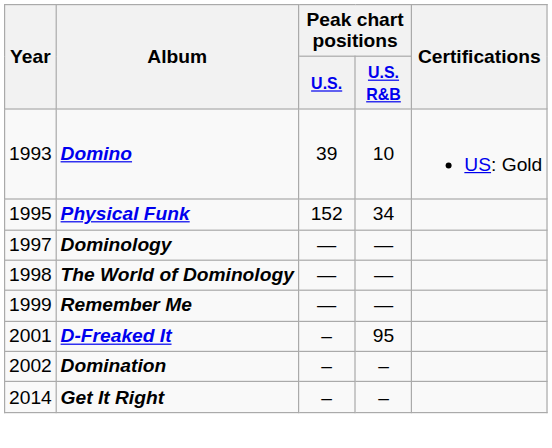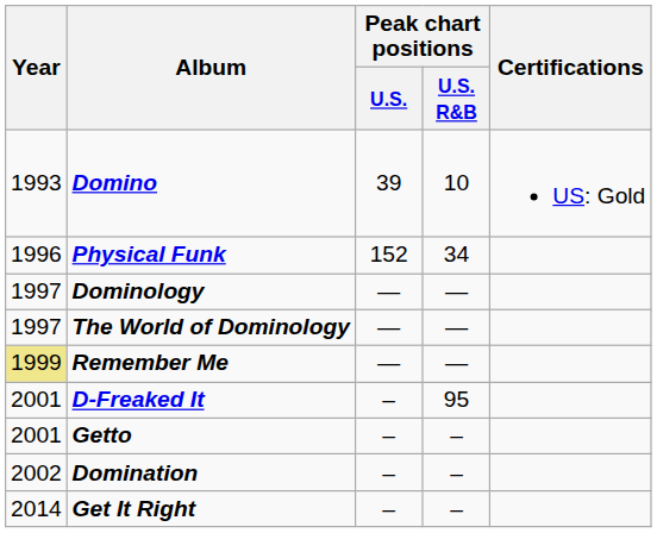 <table class="wikitable">
 <tr>
 <th rowspan="2">Year</th>
 <th rowspan="2">Album</th>
 <th colspan="2">Peak chart positions</th>
 <th rowspan="2">Certifications</th>
 </tr>
 <tr>
 <th width=40><small><a href='#'>U.S.</a></small></th>
 <th width=40><small><a href='#'>U.S. R&B</a></small></th>
 </tr>
 <tr>
 <td>1993</td>
 <td><strong><em><a href='#'>Domino</a></em></strong> </td>
 <td align="center">39</td>
 <td align="center">10</td>
 <td><br><ul><li><a href='#'>US</a>: Gold</li></ul></td>
 </tr>
 <tr>
-<td>1995</td>
+<td>1996</td>
 <td><strong><em><a href='#'>Physical Funk</a></em></strong> </td>
 <td align="center">152</td>
 <td align="center">34</td>
 <td></td>
 </tr>
 <tr>
 <td>1997</td>
 <td><strong><em>Dominology</em></strong> </td>
 <td align="center">—</td>
 <td align="center">—</td>
 <td></td>
 </tr>
 <tr>
-<td>1998</td>
+<td>1997</td>
 <td><strong><em>The World of Dominology</em></strong> </td>
 <td align="center">—</td>
 <td align="center">—</td>
 <td></td>
 </tr>
 <tr>
-<td>1999</td>
+<td style="background: khaki;">1999</td>
 <td><strong><em>Remember Me</em></strong> </td>
 <td align="center">—</td>
 <td align="center">—</td>
 <td></td>
 </tr>
 <tr>
 <td>2001</td>
 <td><strong><em><a href='#'>D-Freaked It</a></em></strong> </td>
 <td align="center">–</td>
 <td align="center">95</td>
+<td></td>
+</tr>
+<tr>
+<td>2001</td>
+<td><strong><em>Getto</em></strong> </td>
+<td align="center">–</td>
+<td align="center">–</td>
 <td></td>
 </tr>
 <tr>
 <td>2002</td>
 <td><strong><em>Domination</em></strong> </td>
 <td align="center">–</td>
 <td align="center">–</td>
 <td></td>
 </tr>
 <tr>
 <td>2014</td>
 <td><strong><em>Get It Right</em></strong> </td>
 <td align="center">–</td>
 <td align="center">–</td>
 <td></td>
 </tr>
 </table>
